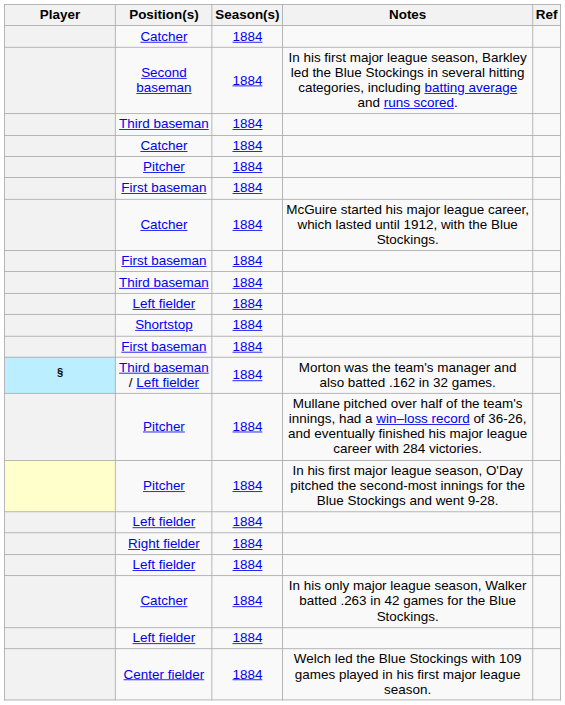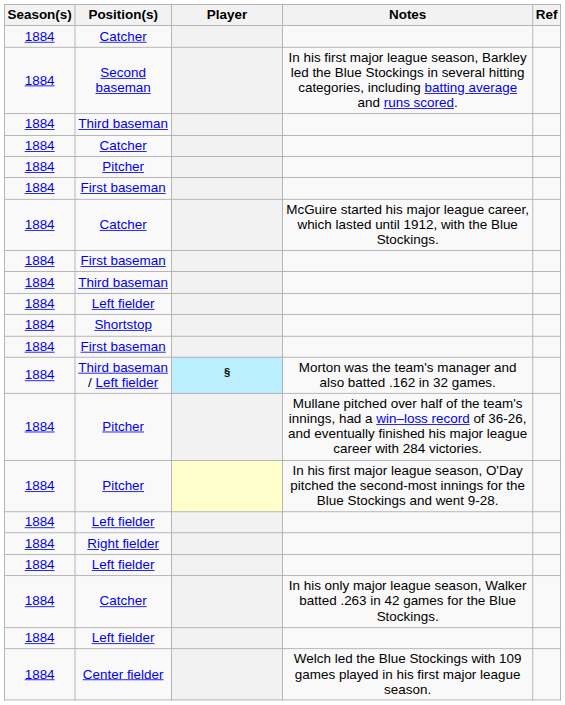 <table class="wikitable sortable plainrowheaders" width="75%" style="text-align:center">
 <tr>
+<th scope="col">Season(s)</th>
+<th scope="col">Position(s)</th>
 <th scope="col" width="20%">Player</th>
-<th scope="col">Position(s)</th>
-<th scope="col">Season(s)</th>
 <th scope="col" class="unsortable">Notes</th>
 <th scope="col" class="unsortable" width="3%">Ref</th>
 </tr>
 <tr>
+<td><a href='#'>1884</a></td>
+<td><a href='#'>Catcher</a></td>
 <th scope="row"></th>
-<td><a href='#'>Catcher</a></td>
-<td><a href='#'>1884</a></td>
 <td></td>
 <td align=center></td>
 </tr>
 <tr>
+<td><a href='#'>1884</a></td>
+<td><a href='#'>Second baseman</a></td>
 <th scope="row"></th>
-<td><a href='#'>Second baseman</a></td>
-<td><a href='#'>1884</a></td>
 <td>In his first major league season, Barkley led the Blue Stockings in several hitting categories, including <a href='#'>batting average</a> and <a href='#'>runs scored</a>.</td>
 <td align=center></td>
 </tr>
 <tr>
+<td><a href='#'>1884</a></td>
+<td><a href='#'>Third baseman</a></td>
 <th scope="row"></th>
-<td><a href='#'>Third baseman</a></td>
-<td><a href='#'>1884</a></td>
 <td></td>
 <td align=center></td>
 </tr>
 <tr>
+<td><a href='#'>1884</a></td>
+<td><a href='#'>Catcher</a></td>
 <th scope="row"></th>
-<td><a href='#'>Catcher</a></td>
-<td><a href='#'>1884</a></td>
 <td></td>
 <td align=center></td>
 </tr>
 <tr>
+<td><a href='#'>1884</a></td>
+<td><a href='#'>Pitcher</a></td>
 <th scope="row"></th>
-<td><a href='#'>Pitcher</a></td>
-<td><a href='#'>1884</a></td>
 <td></td>
 <td align=center></td>
 </tr>
 <tr>
+<td><a href='#'>1884</a></td>
+<td><a href='#'>First baseman</a></td>
 <th scope="row"></th>
-<td><a href='#'>First baseman</a></td>
-<td><a href='#'>1884</a></td>
 <td></td>
 <td align=center></td>
 </tr>
 <tr>
+<td><a href='#'>1884</a></td>
+<td><a href='#'>Catcher</a></td>
 <th scope="row"></th>
-<td><a href='#'>Catcher</a></td>
-<td><a href='#'>1884</a></td>
 <td>McGuire started his major league career, which lasted until 1912, with the Blue Stockings.</td>
 <td align=center></td>
 </tr>
 <tr>
+<td><a href='#'>1884</a></td>
+<td><a href='#'>First baseman</a></td>
 <th scope="row"></th>
-<td><a href='#'>First baseman</a></td>
-<td><a href='#'>1884</a></td>
 <td></td>
 <td align=center></td>
 </tr>
 <tr>
+<td><a href='#'>1884</a></td>
+<td><a href='#'>Third baseman</a></td>
 <th scope="row"></th>
-<td><a href='#'>Third baseman</a></td>
-<td><a href='#'>1884</a></td>
 <td></td>
 <td align=center></td>
 </tr>
 <tr>
+<td><a href='#'>1884</a></td>
+<td><a href='#'>Left fielder</a></td>
 <th scope="row"></th>
-<td><a href='#'>Left fielder</a></td>
-<td><a href='#'>1884</a></td>
 <td></td>
 <td align=center></td>
 </tr>
 <tr>
+<td><a href='#'>1884</a></td>
+<td><a href='#'>Shortstop</a></td>
 <th scope="row"></th>
-<td><a href='#'>Shortstop</a></td>
-<td><a href='#'>1884</a></td>
 <td></td>
 <td align=center></td>
 </tr>
 <tr>
+<td><a href='#'>1884</a></td>
+<td><a href='#'>First baseman</a></td>
 <th scope="row"></th>
-<td><a href='#'>First baseman</a></td>
-<td><a href='#'>1884</a></td>
 <td></td>
 <td align=center></td>
 </tr>
 <tr>
+<td><a href='#'>1884</a></td>
+<td><a href='#'>Third baseman</a> / <a href='#'>Left fielder</a></td>
 <th scope="row" style="background-color:#bbeeff"><sup>§</sup></th>
-<td><a href='#'>Third baseman</a> / <a href='#'>Left fielder</a></td>
-<td><a href='#'>1884</a></td>
 <td>Morton was the team's manager and also batted .162 in 32 games.</td>
 <td align=center></td>
 </tr>
 <tr>
+<td><a href='#'>1884</a></td>
+<td><a href='#'>Pitcher</a></td>
 <th scope="row"></th>
-<td><a href='#'>Pitcher</a></td>
-<td><a href='#'>1884</a></td>
 <td>Mullane pitched over half of the team's innings, had a <a href='#'>win–loss record</a> of 36-26, and eventually finished his major league career with 284 victories.</td>
 <td align=center></td>
 </tr>
 <tr>
+<td><a href='#'>1884</a></td>
+<td><a href='#'>Pitcher</a></td>
 <th scope="row" style="background-color:#ffffcc"><sup></sup></th>
-<td><a href='#'>Pitcher</a></td>
-<td><a href='#'>1884</a></td>
 <td>In his first major league season, O'Day pitched the second-most innings for the Blue Stockings and went 9-28.</td>
 <td align=center></td>
 </tr>
 <tr>
+<td><a href='#'>1884</a></td>
+<td><a href='#'>Left fielder</a></td>
 <th scope="row"></th>
-<td><a href='#'>Left fielder</a></td>
-<td><a href='#'>1884</a></td>
 <td></td>
 <td align=center></td>
 </tr>
 <tr>
+<td><a href='#'>1884</a></td>
+<td><a href='#'>Right fielder</a></td>
 <th scope="row"></th>
-<td><a href='#'>Right fielder</a></td>
-<td><a href='#'>1884</a></td>
 <td></td>
 <td align=center></td>
 </tr>
 <tr>
+<td><a href='#'>1884</a></td>
+<td><a href='#'>Left fielder</a></td>
 <th scope="row"></th>
-<td><a href='#'>Left fielder</a></td>
-<td><a href='#'>1884</a></td>
 <td></td>
 <td align=center></td>
 </tr>
 <tr>
+<td><a href='#'>1884</a></td>
+<td><a href='#'>Catcher</a></td>
 <th scope="row"></th>
-<td><a href='#'>Catcher</a></td>
-<td><a href='#'>1884</a></td>
 <td>In his only major league season, Walker batted .263 in 42 games for the Blue Stockings.</td>
 <td align=center></td>
 </tr>
 <tr>
+<td><a href='#'>1884</a></td>
+<td><a href='#'>Left fielder</a></td>
 <th scope="row"></th>
-<td><a href='#'>Left fielder</a></td>
-<td><a href='#'>1884</a></td>
 <td></td>
 <td align=center></td>
 </tr>
 <tr>
+<td><a href='#'>1884</a></td>
+<td><a href='#'>Center fielder</a></td>
 <th scope="row"></th>
-<td><a href='#'>Center fielder</a></td>
-<td><a href='#'>1884</a></td>
 <td>Welch led the Blue Stockings with 109 games played in his first major league season.</td>
 <td align=center></td>
 </tr>
 </table>
